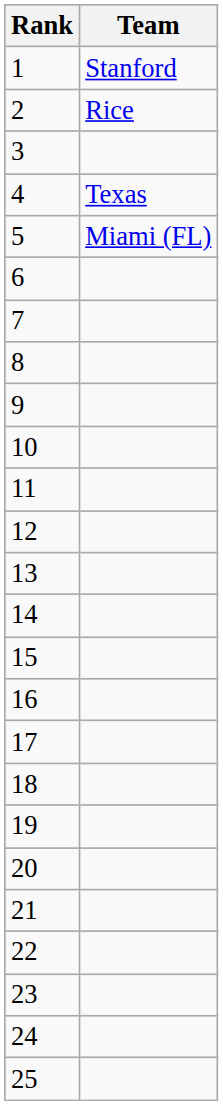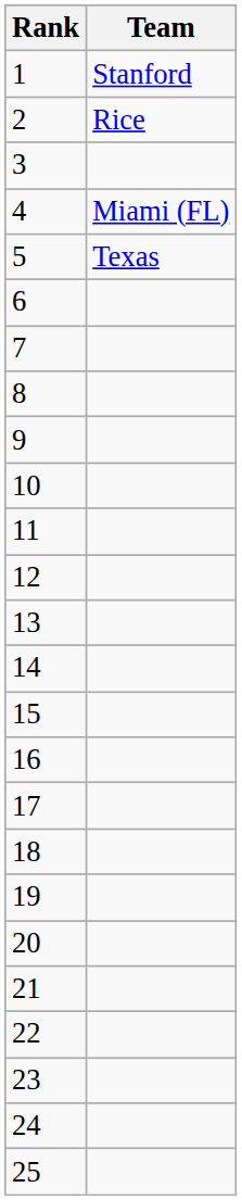 <table class=wikitable>
 <tr>
 <th>Rank</th>
 <th>Team</th>
 </tr>
 <tr>
 <td>1</td>
 <td><a href='#'>Stanford</a></td>
 </tr>
 <tr>
 <td>2</td>
 <td><a href='#'>Rice</a></td>
 </tr>
 <tr>
 <td>3</td>
 <td></td>
 </tr>
 <tr>
 <td>4</td>
-<td><a href='#'>Texas</a></td>
+<td><a href='#'>Miami (FL)</a></td>
 </tr>
 <tr>
 <td>5</td>
-<td><a href='#'>Miami (FL)</a></td>
+<td><a href='#'>Texas</a></td>
 </tr>
 <tr>
 <td>6</td>
 <td></td>
 </tr>
 <tr>
 <td>7</td>
 <td></td>
 </tr>
 <tr>
 <td>8</td>
 <td></td>
 </tr>
 <tr>
 <td>9</td>
 <td></td>
 </tr>
 <tr>
 <td>10</td>
 <td></td>
 </tr>
 <tr>
 <td>11</td>
 <td></td>
 </tr>
 <tr>
 <td>12</td>
 <td></td>
 </tr>
 <tr>
 <td>13</td>
 <td></td>
 </tr>
 <tr>
 <td>14</td>
 <td></td>
 </tr>
 <tr>
 <td>15</td>
 <td></td>
 </tr>
 <tr>
 <td>16</td>
 <td></td>
 </tr>
 <tr>
 <td>17</td>
 <td></td>
 </tr>
 <tr>
 <td>18</td>
 <td></td>
 </tr>
 <tr>
 <td>19</td>
 <td></td>
 </tr>
 <tr>
 <td>20</td>
 <td></td>
 </tr>
 <tr>
 <td>21</td>
 <td></td>
 </tr>
 <tr>
 <td>22</td>
 <td></td>
 </tr>
 <tr>
 <td>23</td>
 <td></td>
 </tr>
 <tr>
 <td>24</td>
 <td></td>
 </tr>
 <tr>
 <td>25</td>
 <td></td>
 </tr>
 </table>
